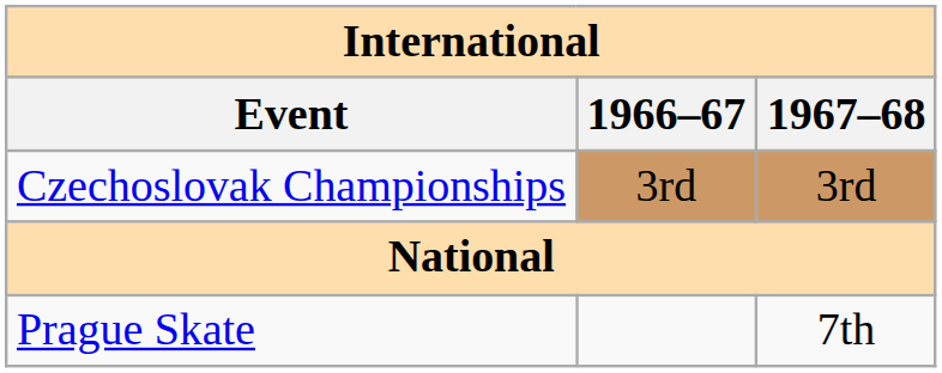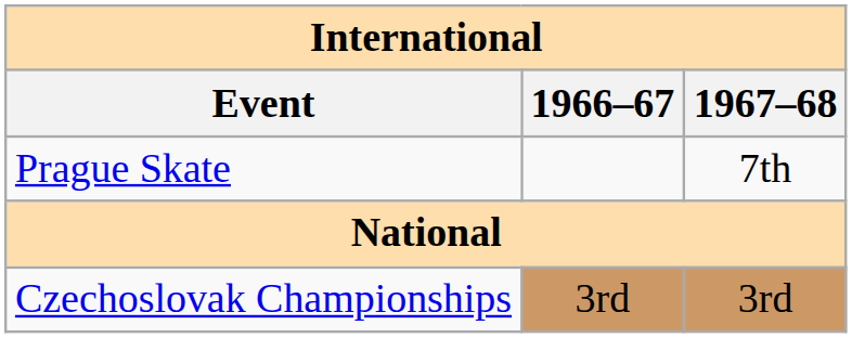 <table class="wikitable" style="text-align:center">
 <tr>
 <th style="background-color: #ffdead; " colspan=3 align=center>International</th>
 </tr>
 <tr>
 <th>Event</th>
 <th>1966–67</th>
 <th>1967–68</th>
 </tr>
 <tr>
-<td align=left><a href='#'>Czechoslovak Championships</a></td>
-<td bgcolor=cc9966>3rd</td>
-<td bgcolor=cc9966>3rd</td>
+<td align=left><a href='#'>Prague Skate</a></td>
+<td></td>
+<td>7th</td>
 </tr>
 <tr>
 <th style="background-color: #ffdead; " colspan=3 align=center>National</th>
 </tr>
 <tr>
-<td align=left><a href='#'>Prague Skate</a></td>
-<td></td>
-<td>7th</td>
+<td align=left><a href='#'>Czechoslovak Championships</a></td>
+<td bgcolor=cc9966>3rd</td>
+<td bgcolor=cc9966>3rd</td>
 </tr>
 </table>
